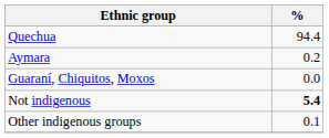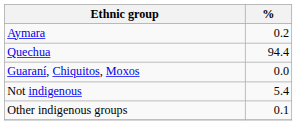 <table class="wikitable" border="1" style="width:30%;" border="1">
 <tr bgcolor=silver>
 <th><strong>Ethnic group</strong></th>
 <th><strong>%</strong></th>
 </tr>
 <tr>
+<td><a href='#'>Aymara</a></td>
+<td align="right">0.2</td>
+</tr>
+<tr>
 <td><a href='#'>Quechua</a></td>
 <td align="right">94.4</td>
-</tr>
-<tr>
-<td><a href='#'>Aymara</a></td>
-<td align="right">0.2</td>
 </tr>
 <tr>
 <td><a href='#'>Guaraní</a>, <a href='#'>Chiquitos</a>, <a href='#'>Moxos</a></td>
 <td align="right">0.0</td>
 </tr>
 <tr>
 <td>Not <a href='#'>indigenous</a></td>
-<td align="right"><strong>5.4</strong></td>
+<td align="right">5.4</td>
 </tr>
 <tr>
 <td>Other indigenous groups</td>
 <td align="right">0.1</td>
 </tr>
 <tr>
 </tr>
 </table>
